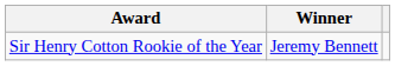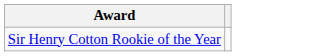 <table class="wikitable">
 <tr>
 <th>Award</th>
-<th>Winner</th>
 <th></th>
 </tr>
 <tr>
 <td><a href='#'>Sir Henry Cotton Rookie of the Year</a></td>
-<td> <a href='#'>Jeremy Bennett</a></td>
 <td></td>
 </tr>
 </table>
